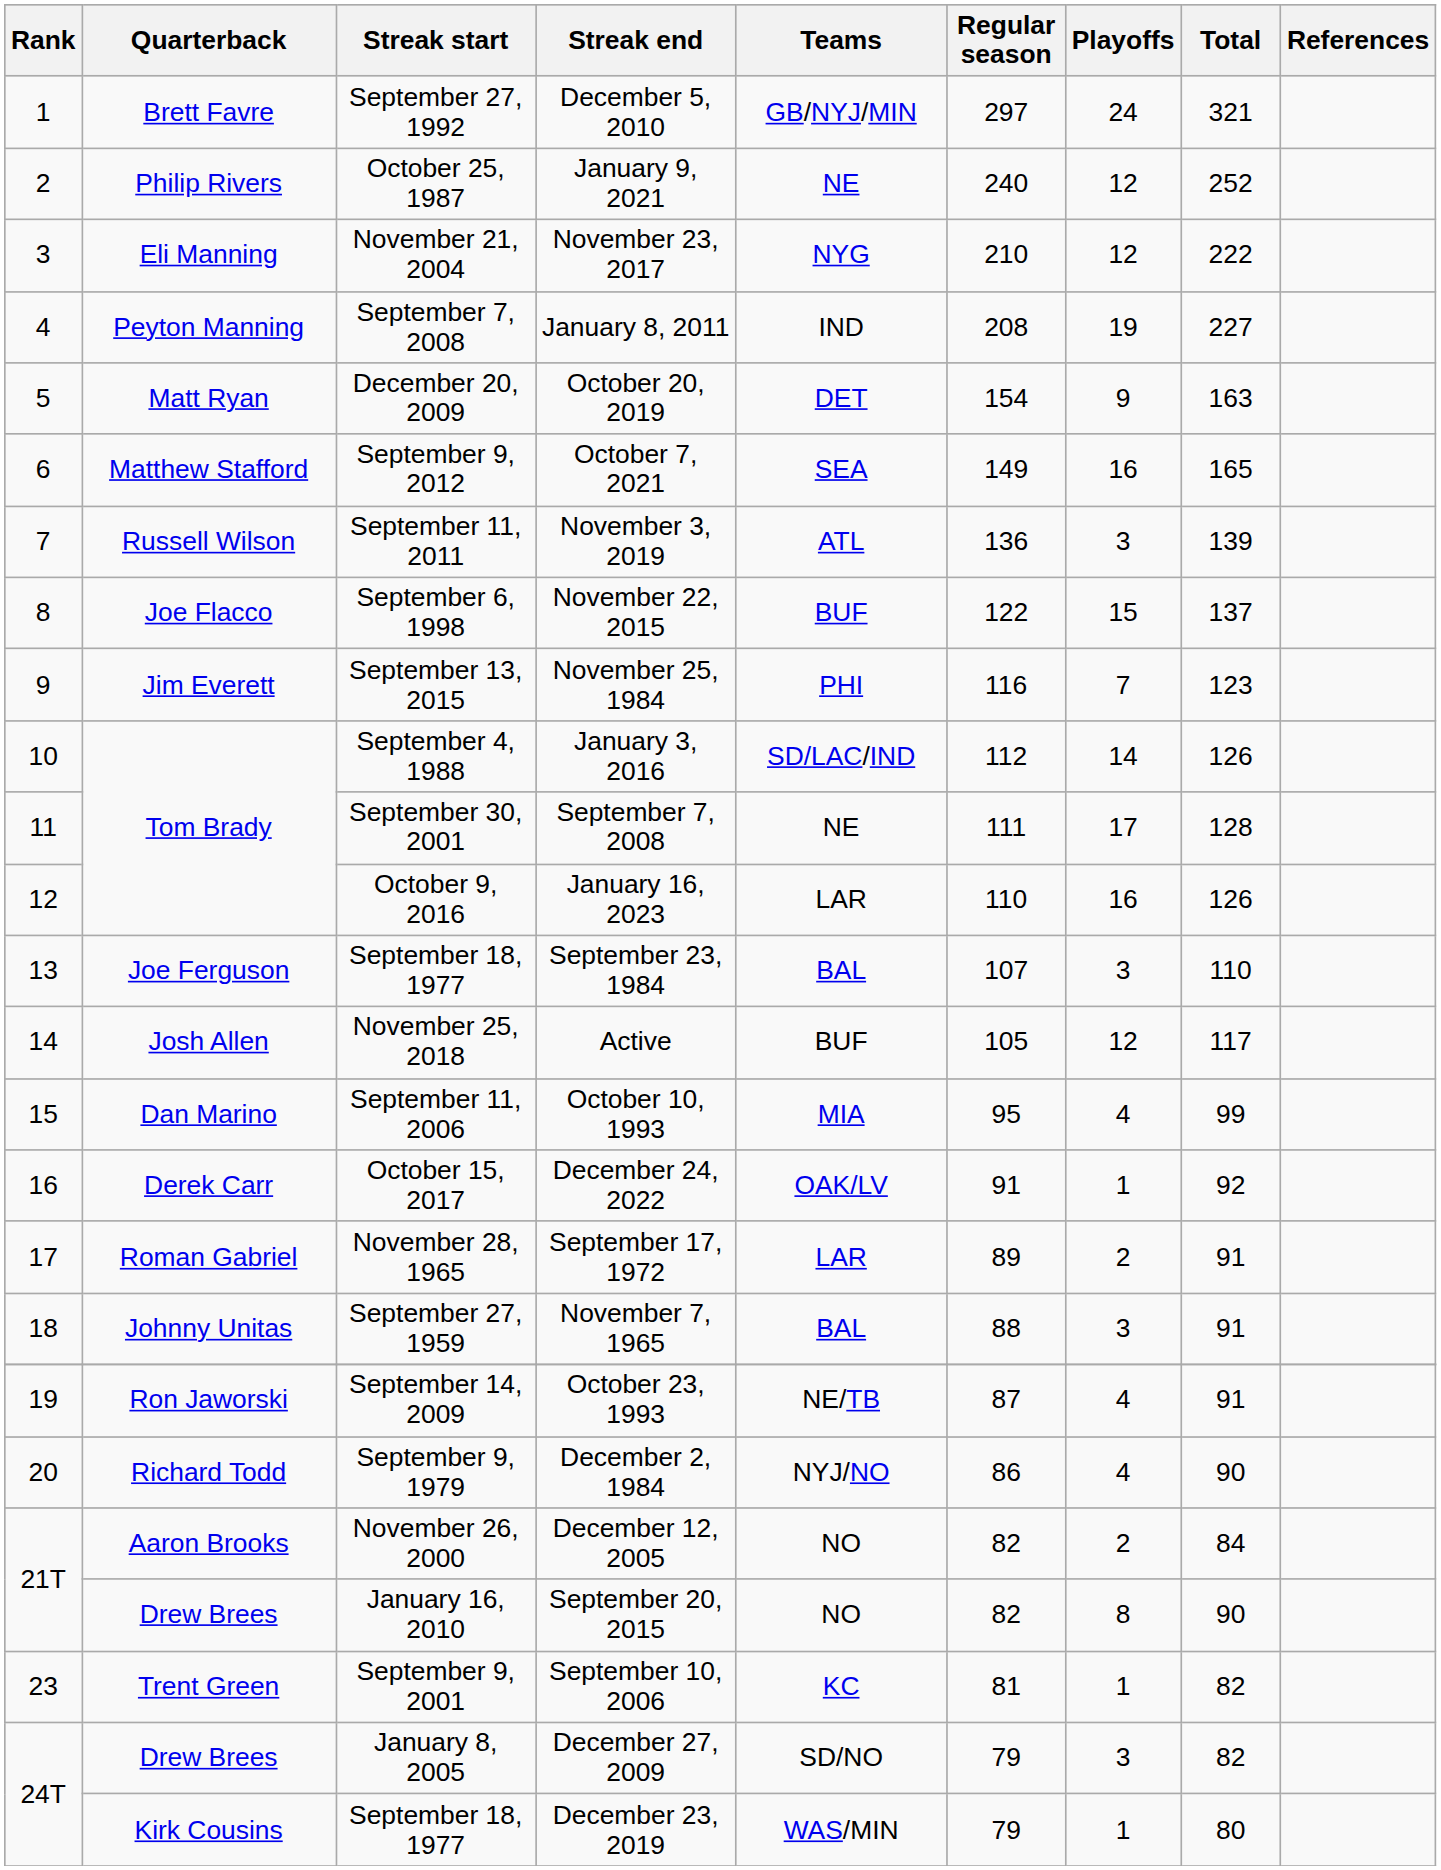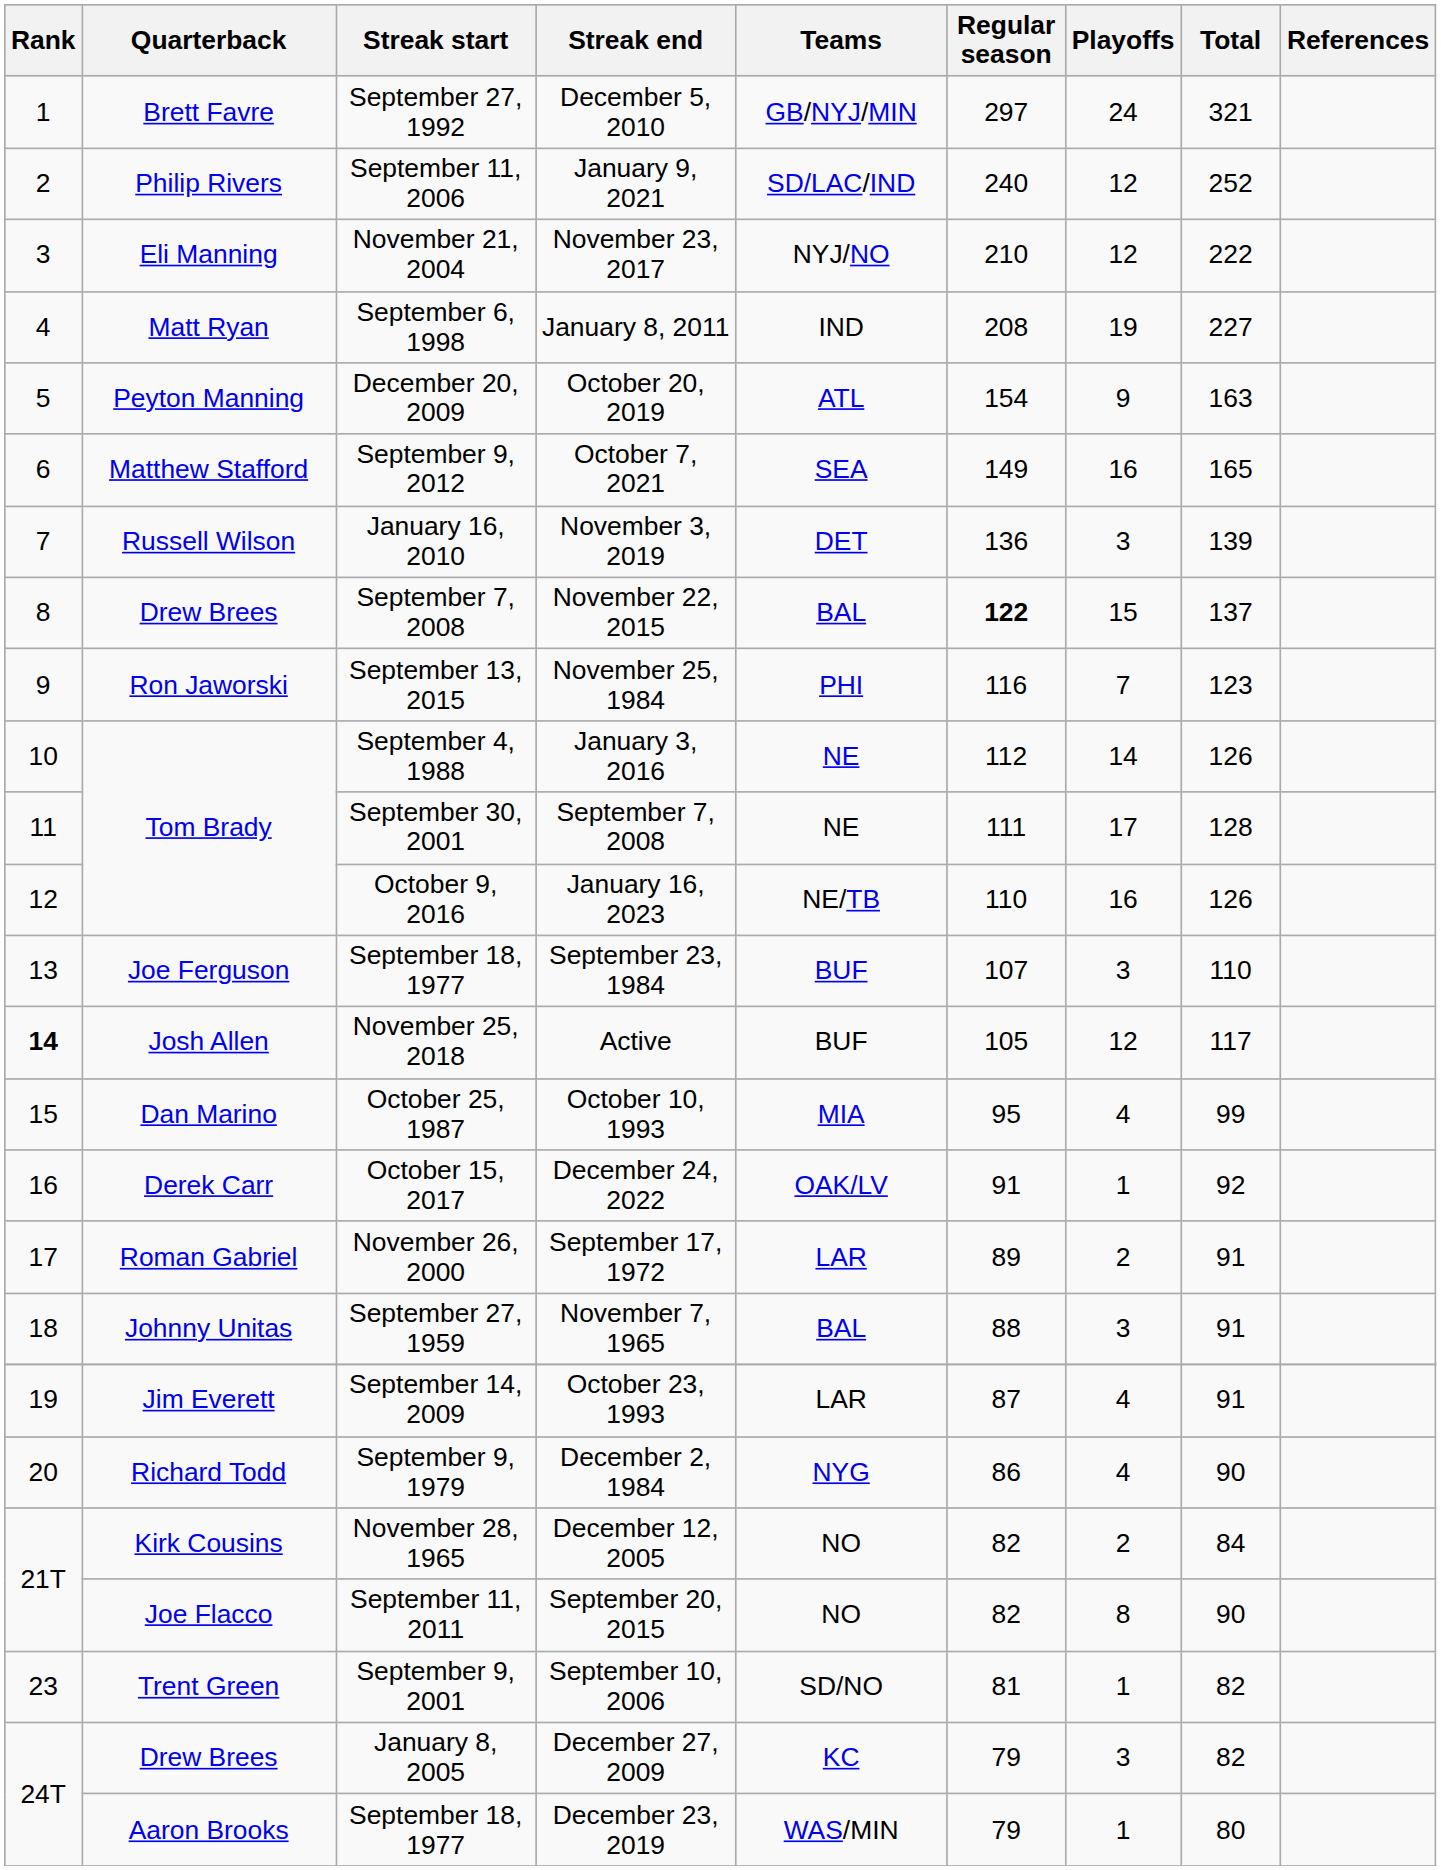 <table class="wikitable sortable">
 <tr>
 <th scope="col" width="20">Rank</th>
 <th scope="col" width="200">Quarterback</th>
 <th scope="col" width="150">Streak start</th>
 <th scope="col" width="150">Streak end</th>
 <th scope="col" width="150">Teams</th>
 <th scope="col" width="70">Regular<br>season</th>
 <th scope="col" width="40">Playoffs</th>
 <th scope="col" width="70">Total</th>
 <th scope="col" width="80" class=unsortable>References</th>
 </tr>
 <tr align="center">
 <td>1</td>
 <td scope="row"><a href='#'>Brett Favre</a></td>
 <td>September 27, 1992</td>
 <td>December 5, 2010</td>
 <td><a href='#'>GB</a>/<a href='#'>NYJ</a>/<a href='#'>MIN</a></td>
 <td>297</td>
 <td>24</td>
 <td>321</td>
 <td></td>
 </tr>
 <tr align="center">
 <td>2</td>
 <td scope="row"><a href='#'>Philip Rivers</a></td>
-<td>October 25, 1987</td>
+<td>September 11, 2006</td>
 <td>January 9, 2021</td>
-<td><a href='#'>NE</a></td>
+<td><a href='#'>SD/LAC</a>/<a href='#'>IND</a></td>
 <td>240</td>
 <td>12</td>
 <td>252</td>
 <td></td>
 </tr>
 <tr align="center">
 <td>3</td>
 <td scope="row"><a href='#'>Eli Manning</a></td>
 <td>November 21, 2004</td>
 <td>November 23, 2017</td>
-<td><a href='#'>NYG</a></td>
+<td>NYJ/<a href='#'>NO</a></td>
 <td>210</td>
 <td>12</td>
 <td>222</td>
 <td></td>
 </tr>
 <tr align="center">
 <td>4</td>
-<td scope="row"><a href='#'>Peyton Manning</a></td>
-<td>September 7, 2008</td>
+<td scope="row"><a href='#'>Matt Ryan</a></td>
+<td>September 6, 1998</td>
 <td>January 8, 2011</td>
 <td>IND</td>
 <td>208</td>
 <td>19</td>
 <td>227</td>
 <td></td>
 </tr>
 <tr align="center">
 <td>5</td>
-<td scope="row"><a href='#'>Matt Ryan</a></td>
+<td scope="row"><a href='#'>Peyton Manning</a></td>
 <td>December 20, 2009</td>
 <td>October 20, 2019</td>
-<td><a href='#'>DET</a></td>
+<td><a href='#'>ATL</a></td>
 <td>154</td>
 <td>9</td>
 <td>163</td>
 <td></td>
 </tr>
 <tr align="center">
 <td>6</td>
 <td scope="row"><a href='#'>Matthew Stafford</a></td>
 <td>September 9, 2012</td>
 <td>October 7, 2021</td>
 <td><a href='#'>SEA</a></td>
 <td>149</td>
 <td>16</td>
 <td>165</td>
 <td></td>
 </tr>
 <tr align="center">
 <td>7</td>
 <td scope="row"><a href='#'>Russell Wilson</a></td>
-<td>September 11, 2011</td>
+<td>January 16, 2010</td>
 <td>November 3, 2019</td>
-<td><a href='#'>ATL</a></td>
+<td><a href='#'>DET</a></td>
 <td>136</td>
 <td>3</td>
 <td>139</td>
 <td></td>
 </tr>
 <tr align="center">
 <td>8</td>
-<td scope="row"><a href='#'>Joe Flacco</a></td>
-<td>September 6, 1998</td>
+<td scope="row"><a href='#'>Drew Brees</a></td>
+<td>September 7, 2008</td>
 <td>November 22, 2015</td>
-<td><a href='#'>BUF</a></td>
-<td>122</td>
+<td><a href='#'>BAL</a></td>
+<td><strong>122</strong></td>
 <td>15</td>
 <td>137</td>
 <td></td>
 </tr>
 <tr align="center">
 <td>9</td>
-<td scope="row"><a href='#'>Jim Everett</a></td>
+<td scope="row"><a href='#'>Ron Jaworski</a></td>
 <td>September 13, 2015</td>
 <td>November 25, 1984</td>
 <td><a href='#'>PHI</a></td>
 <td>116</td>
 <td>7</td>
 <td>123</td>
 <td></td>
 </tr>
 <tr align="center">
 <td>10</td>
 <td scope="row" rowspan=3><a href='#'>Tom Brady</a></td>
 <td>September 4, 1988</td>
 <td>January 3, 2016</td>
-<td><a href='#'>SD/LAC</a>/<a href='#'>IND</a></td>
+<td><a href='#'>NE</a></td>
 <td>112</td>
 <td>14</td>
 <td>126</td>
 <td></td>
 </tr>
 <tr align="center">
 <td>11</td>
 <td>September 30, 2001</td>
 <td>September 7, 2008</td>
 <td>NE</td>
 <td>111</td>
 <td>17</td>
 <td>128</td>
 <td></td>
 </tr>
 <tr align="center">
 <td>12</td>
 <td>October 9, 2016</td>
 <td>January 16, 2023</td>
-<td>LAR</td>
+<td>NE/<a href='#'>TB</a></td>
 <td>110</td>
 <td>16</td>
 <td>126</td>
 <td></td>
 </tr>
 <tr align="center">
 <td>13</td>
 <td scope="row"><a href='#'>Joe Ferguson</a></td>
 <td>September 18, 1977</td>
 <td>September 23, 1984</td>
-<td><a href='#'>BAL</a></td>
+<td><a href='#'>BUF</a></td>
 <td>107</td>
 <td>3</td>
 <td>110</td>
 <td></td>
 </tr>
 <tr align="center">
-<td>14</td>
+<td><strong>14</strong></td>
 <td scope="row"><a href='#'>Josh Allen</a></td>
 <td>November 25, 2018</td>
 <td>Active</td>
 <td [Buffalo Bills>BUF</td>
 <td>105</td>
 <td>12</td>
 <td>117</td>
 <td></td>
 </tr>
 <tr align="center">
 <td>15</td>
 <td scope="row"><a href='#'>Dan Marino</a></td>
-<td>September 11, 2006</td>
+<td>October 25, 1987</td>
 <td>October 10, 1993</td>
 <td><a href='#'>MIA</a></td>
 <td>95</td>
 <td>4</td>
 <td>99</td>
 <td></td>
 </tr>
 <tr align="center">
 <td>16</td>
 <td scope="row"><a href='#'>Derek Carr</a></td>
 <td>October 15, 2017</td>
 <td>December 24, 2022</td>
 <td><a href='#'>OAK/LV</a></td>
 <td>91</td>
 <td>1</td>
 <td>92</td>
 <td></td>
 </tr>
 <tr align="center">
 <td>17</td>
 <td scope="row"><a href='#'>Roman Gabriel</a></td>
-<td>November 28, 1965</td>
+<td>November 26, 2000</td>
 <td>September 17, 1972</td>
 <td><a href='#'>LAR</a></td>
 <td>89</td>
 <td>2</td>
 <td>91</td>
 <td></td>
 </tr>
 <tr align="center">
 <td rowspan="1">18</td>
 <td scope="row"><a href='#'>Johnny Unitas</a></td>
 <td>September 27, 1959</td>
 <td>November 7, 1965</td>
 <td><a href='#'>BAL</a></td>
 <td>88</td>
 <td>3</td>
 <td>91</td>
 <td></td>
 </tr>
 <tr style="font-weight:bold" align="center">
 </tr>
 <tr align="center">
 <td rowspan="1">19</td>
-<td scope="row"><a href='#'>Ron Jaworski</a></td>
+<td scope="row"><a href='#'>Jim Everett</a></td>
 <td>September 14, 2009</td>
 <td>October 23, 1993</td>
-<td>NE/<a href='#'>TB</a></td>
+<td>LAR</td>
 <td>87</td>
 <td>4</td>
 <td>91</td>
 <td></td>
 </tr>
 <tr align="center">
 <td rowspan="1">20</td>
 <td scope="row"><a href='#'>Richard Todd</a></td>
 <td>September 9, 1979</td>
 <td>December 2, 1984</td>
-<td>NYJ/<a href='#'>NO</a></td>
+<td><a href='#'>NYG</a></td>
 <td>86</td>
 <td>4</td>
 <td>90</td>
 <td></td>
 </tr>
 <tr align="center">
 <td rowspan="2">21T</td>
-<td scope="row"><a href='#'>Aaron Brooks</a></td>
-<td>November 26, 2000</td>
+<td scope="row"><a href='#'>Kirk Cousins</a></td>
+<td>November 28, 1965</td>
 <td>December 12, 2005</td>
 <td>NO</td>
 <td>82</td>
 <td>2</td>
 <td>84</td>
 <td></td>
 </tr>
 <tr align="center">
-<td scope="row"><a href='#'>Drew Brees</a></td>
-<td>January 16, 2010</td>
+<td scope="row"><a href='#'>Joe Flacco</a></td>
+<td>September 11, 2011</td>
 <td>September 20, 2015</td>
 <td>NO</td>
 <td>82</td>
 <td>8</td>
 <td>90</td>
 <td></td>
 </tr>
 <tr align="center">
 <td rowspan="1">23</td>
 <td scope="row"><a href='#'>Trent Green</a></td>
 <td>September 9, 2001</td>
 <td>September 10, 2006</td>
-<td><a href='#'>KC</a></td>
+<td>SD/NO</td>
 <td>81</td>
 <td>1</td>
 <td>82</td>
 <td></td>
 </tr>
 <tr align="center">
 <td rowspan="2">24T</td>
 <td scope="row"><a href='#'>Drew Brees</a></td>
 <td>January 8, 2005</td>
 <td>December 27, 2009</td>
-<td>SD/NO</td>
+<td><a href='#'>KC</a></td>
 <td>79</td>
 <td>3</td>
 <td>82</td>
 <td></td>
 </tr>
 <tr align="center">
-<td scope="row"><a href='#'>Kirk Cousins</a></td>
+<td scope="row"><a href='#'>Aaron Brooks</a></td>
 <td>September 18, 1977</td>
 <td>December 23, 2019</td>
 <td><a href='#'>WAS</a>/MIN</td>
 <td>79</td>
 <td>1</td>
 <td>80</td>
 <td></td>
 </tr>
 </table>
